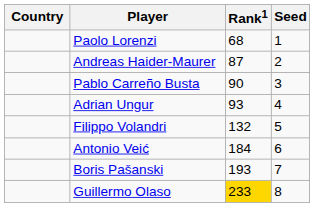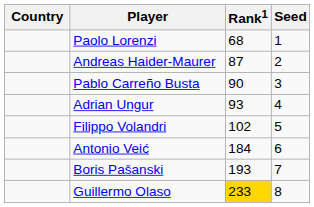 <table class="sortable wikitable">
 <tr>
 <th width="70">Country</th>
 <th width="175">Player</th>
 <th>Rank<sup>1</sup></th>
 <th>Seed</th>
 </tr>
 <tr>
 <td></td>
 <td><a href='#'>Paolo Lorenzi</a></td>
 <td>68</td>
 <td>1</td>
 </tr>
 <tr>
 <td></td>
 <td><a href='#'>Andreas Haider-Maurer</a></td>
 <td>87</td>
 <td>2</td>
 </tr>
 <tr>
 <td></td>
 <td><a href='#'>Pablo Carreño Busta</a></td>
 <td>90</td>
 <td>3</td>
 </tr>
 <tr>
 <td></td>
 <td><a href='#'>Adrian Ungur</a></td>
 <td>93</td>
 <td>4</td>
 </tr>
 <tr>
 <td></td>
 <td><a href='#'>Filippo Volandri</a></td>
-<td>132</td>
+<td>102</td>
 <td>5</td>
 </tr>
 <tr>
 <td></td>
 <td><a href='#'>Antonio Veić</a></td>
 <td>184</td>
 <td>6</td>
 </tr>
 <tr>
 <td></td>
 <td><a href='#'>Boris Pašanski</a></td>
 <td>193</td>
 <td>7</td>
 </tr>
 <tr>
 <td></td>
 <td><a href='#'>Guillermo Olaso</a></td>
 <td style="background: gold;">233</td>
 <td>8</td>
 </tr>
 </table>
